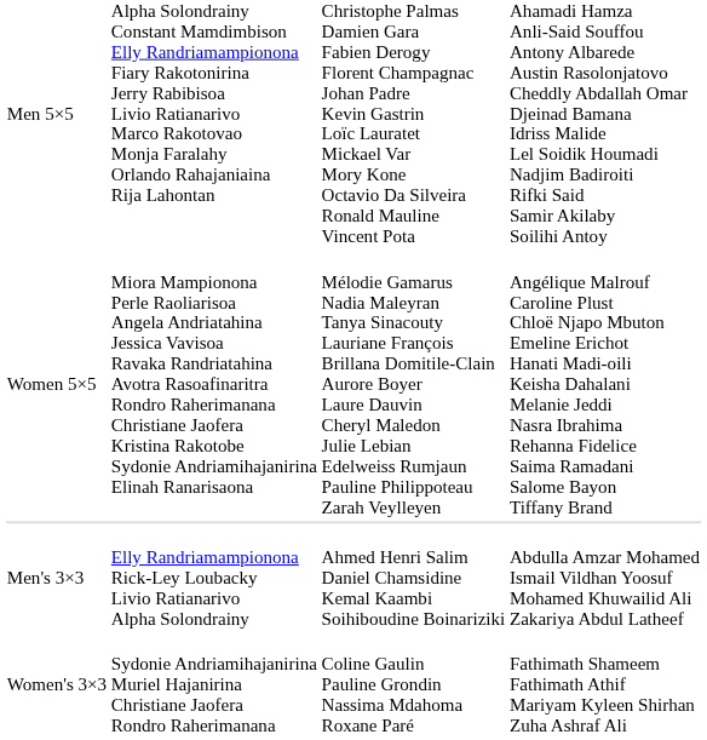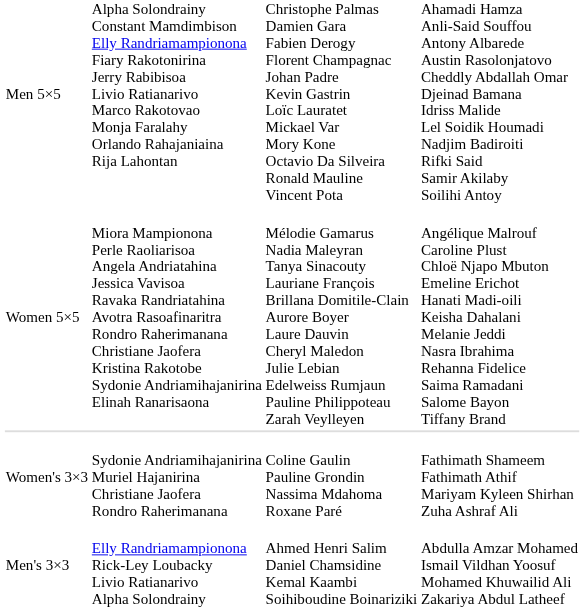 <table>
 <tr>
 <td>Men 5×5</td>
 <td valign=top><br>Alpha Solondrainy<br>Constant Mamdimbison<br><a href='#'>Elly Randriamampionona</a><br>Fiary Rakotonirina<br>Jerry Rabibisoa<br>Livio Ratianarivo<br>Marco Rakotovao<br>Monja Faralahy<br>Orlando Rahajaniaina<br>Rija Lahontan</td>
 <td><br>Christophe Palmas<br>Damien Gara<br>Fabien Derogy<br>Florent Champagnac<br>Johan Padre<br>Kevin Gastrin<br>Loïc Lauratet<br>Mickael Var<br>Mory Kone<br>Octavio Da Silveira<br>Ronald Mauline<br>Vincent Pota</td>
 <td><br>Ahamadi Hamza<br>Anli-Said Souffou<br>Antony Albarede<br>Austin Rasolonjatovo<br>Cheddly Abdallah Omar<br>Djeinad Bamana<br>Idriss Malide<br>Lel Soidik Houmadi<br>Nadjim Badiroiti<br>Rifki Said<br>Samir Akilaby<br>Soilihi Antoy</td>
 </tr>
 <tr>
 <td>Women 5×5</td>
 <td valign=top><br>Miora Mampionona<br>Perle Raoliarisoa<br>Angela Andriatahina<br>Jessica Vavisoa<br>Ravaka Randriatahina<br>Avotra Rasoafinaritra<br>Rondro Raherimanana<br>Christiane Jaofera<br>Kristina Rakotobe<br>Sydonie Andriamihajanirina<br>Elinah Ranarisaona</td>
 <td><br>Mélodie Gamarus<br>Nadia Maleyran<br>Tanya Sinacouty<br>Lauriane François<br>Brillana Domitile-Clain<br>Aurore Boyer<br>Laure Dauvin<br>Cheryl Maledon<br>Julie Lebian<br>Edelweiss Rumjaun<br>Pauline Philippoteau<br>Zarah Veylleyen</td>
 <td><br>Angélique Malrouf<br>Caroline Plust<br>Chloë Njapo Mbuton<br>Emeline Erichot<br>Hanati Madi-oili<br>Keisha Dahalani<br>Melanie Jeddi<br>Nasra Ibrahima<br>Rehanna Fidelice<br>Saima Ramadani<br>Salome Bayon<br>Tiffany Brand</td>
 </tr>
 <tr bgcolor=#dddddd>
 <td colspan=4></td>
 </tr>
 <tr>
+<td>Women's 3×3</td>
+<td nowrap><br>Sydonie Andriamihajanirina<br>Muriel Hajanirina<br>Christiane Jaofera<br>Rondro Raherimanana</td>
+<td><br>Coline Gaulin<br>Pauline Grondin<br>Nassima Mdahoma<br>Roxane Paré</td>
+<td><br>Fathimath Shameem<br>Fathimath Athif<br>Mariyam Kyleen Shirhan<br>Zuha Ashraf Ali</td>
+</tr>
+<tr>
 <td>Men's 3×3</td>
 <td><br><a href='#'>Elly Randriamampionona</a><br>Rick-Ley Loubacky<br>Livio Ratianarivo<br>Alpha Solondrainy</td>
 <td nowrap><br>Ahmed Henri Salim<br>Daniel Chamsidine<br>Kemal Kaambi<br>Soihiboudine Boinariziki</td>
 <td nowrap><br>Abdulla Amzar Mohamed<br>Ismail Vildhan Yoosuf<br>Mohamed Khuwailid Ali<br>Zakariya Abdul Latheef</td>
 </tr>
-<tr>
-<td>Women's 3×3</td>
-<td nowrap><br>Sydonie Andriamihajanirina<br>Muriel Hajanirina<br>Christiane Jaofera<br>Rondro Raherimanana</td>
-<td><br>Coline Gaulin<br>Pauline Grondin<br>Nassima Mdahoma<br>Roxane Paré</td>
-<td><br>Fathimath Shameem<br>Fathimath Athif<br>Mariyam Kyleen Shirhan<br>Zuha Ashraf Ali</td>
-</tr>
 </table>
